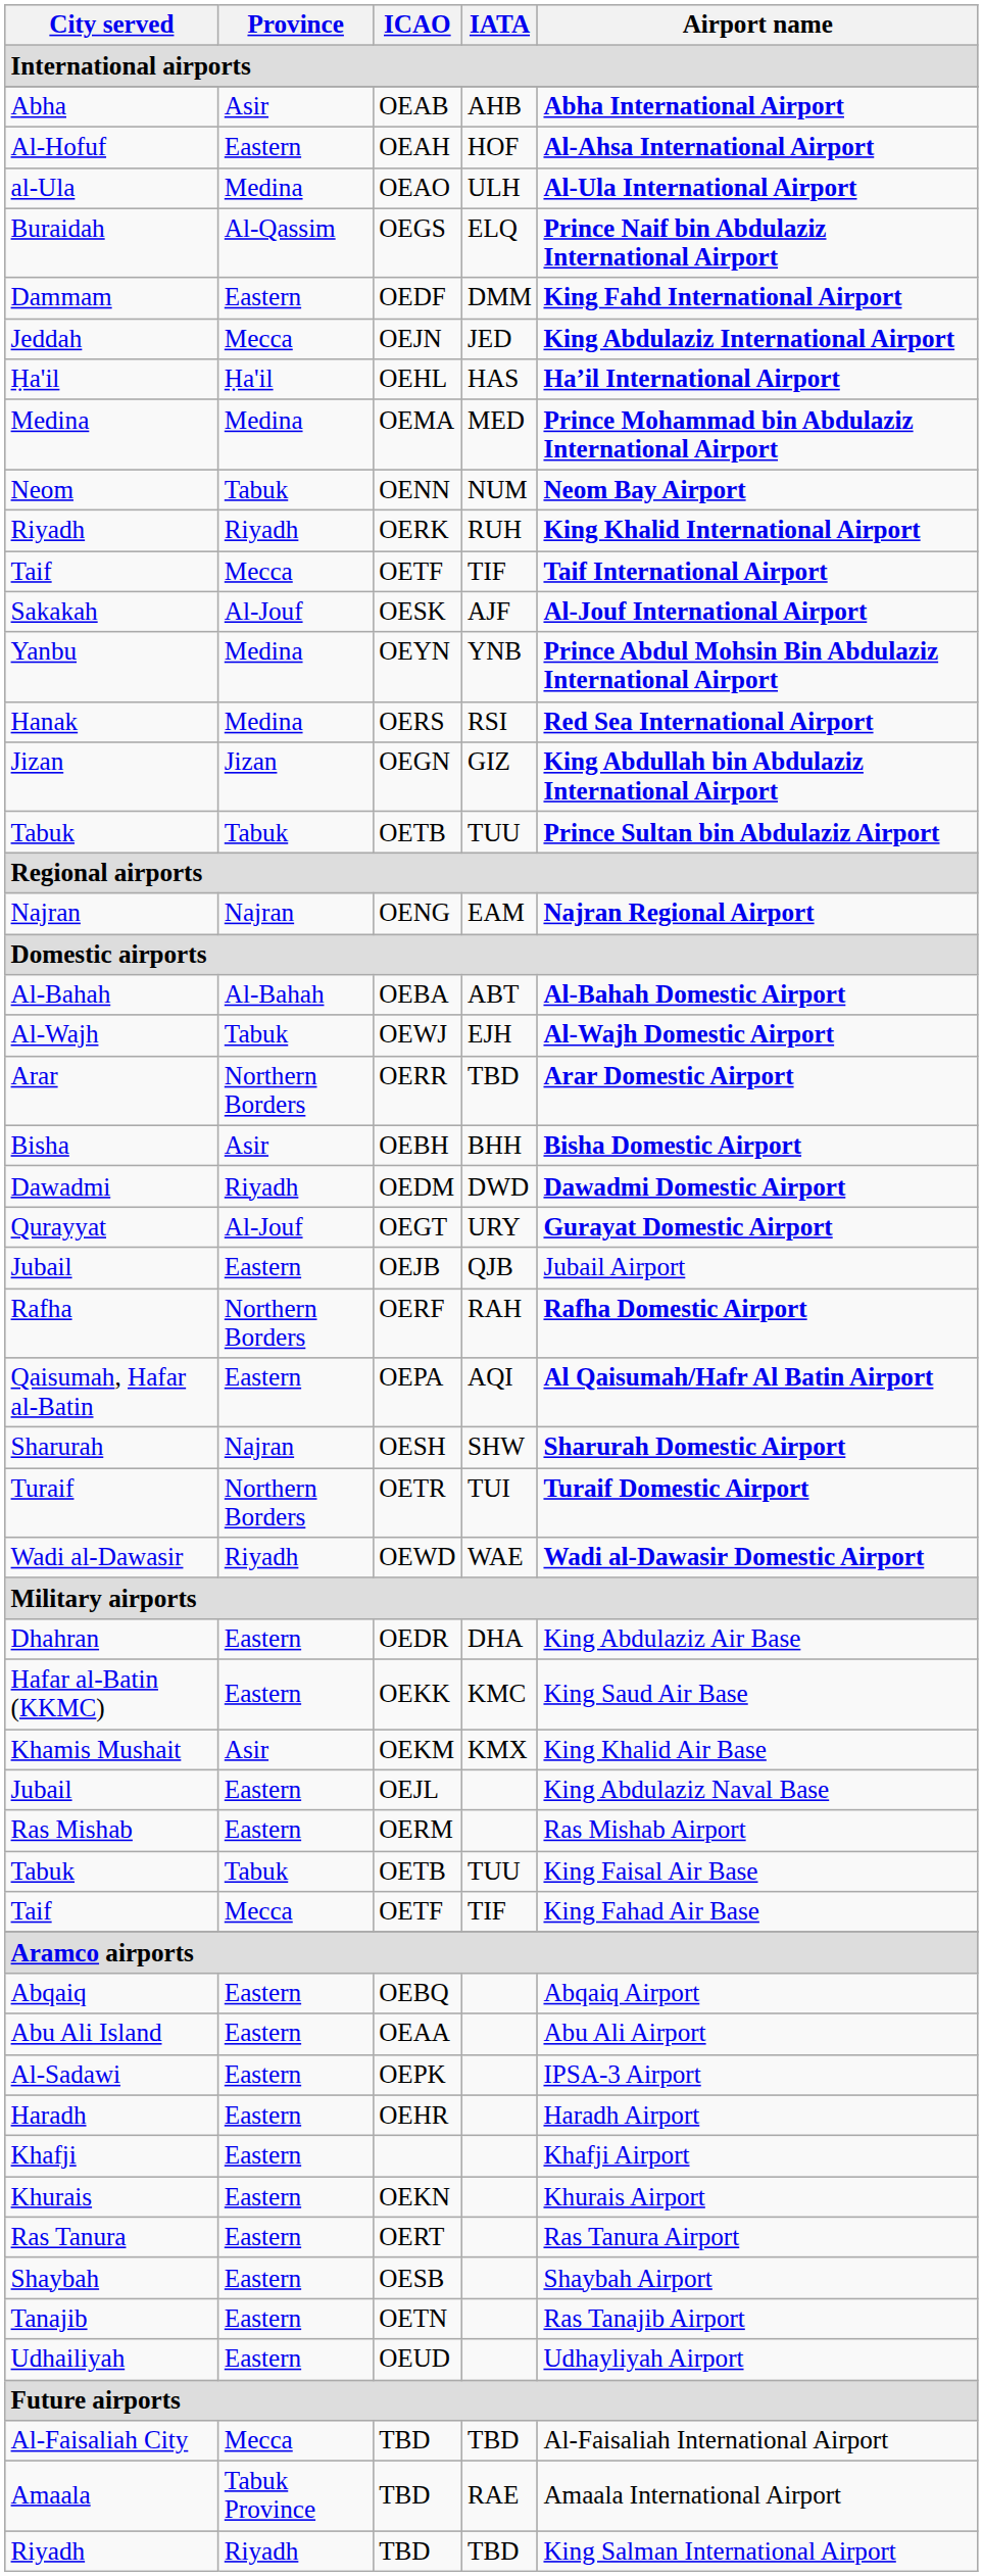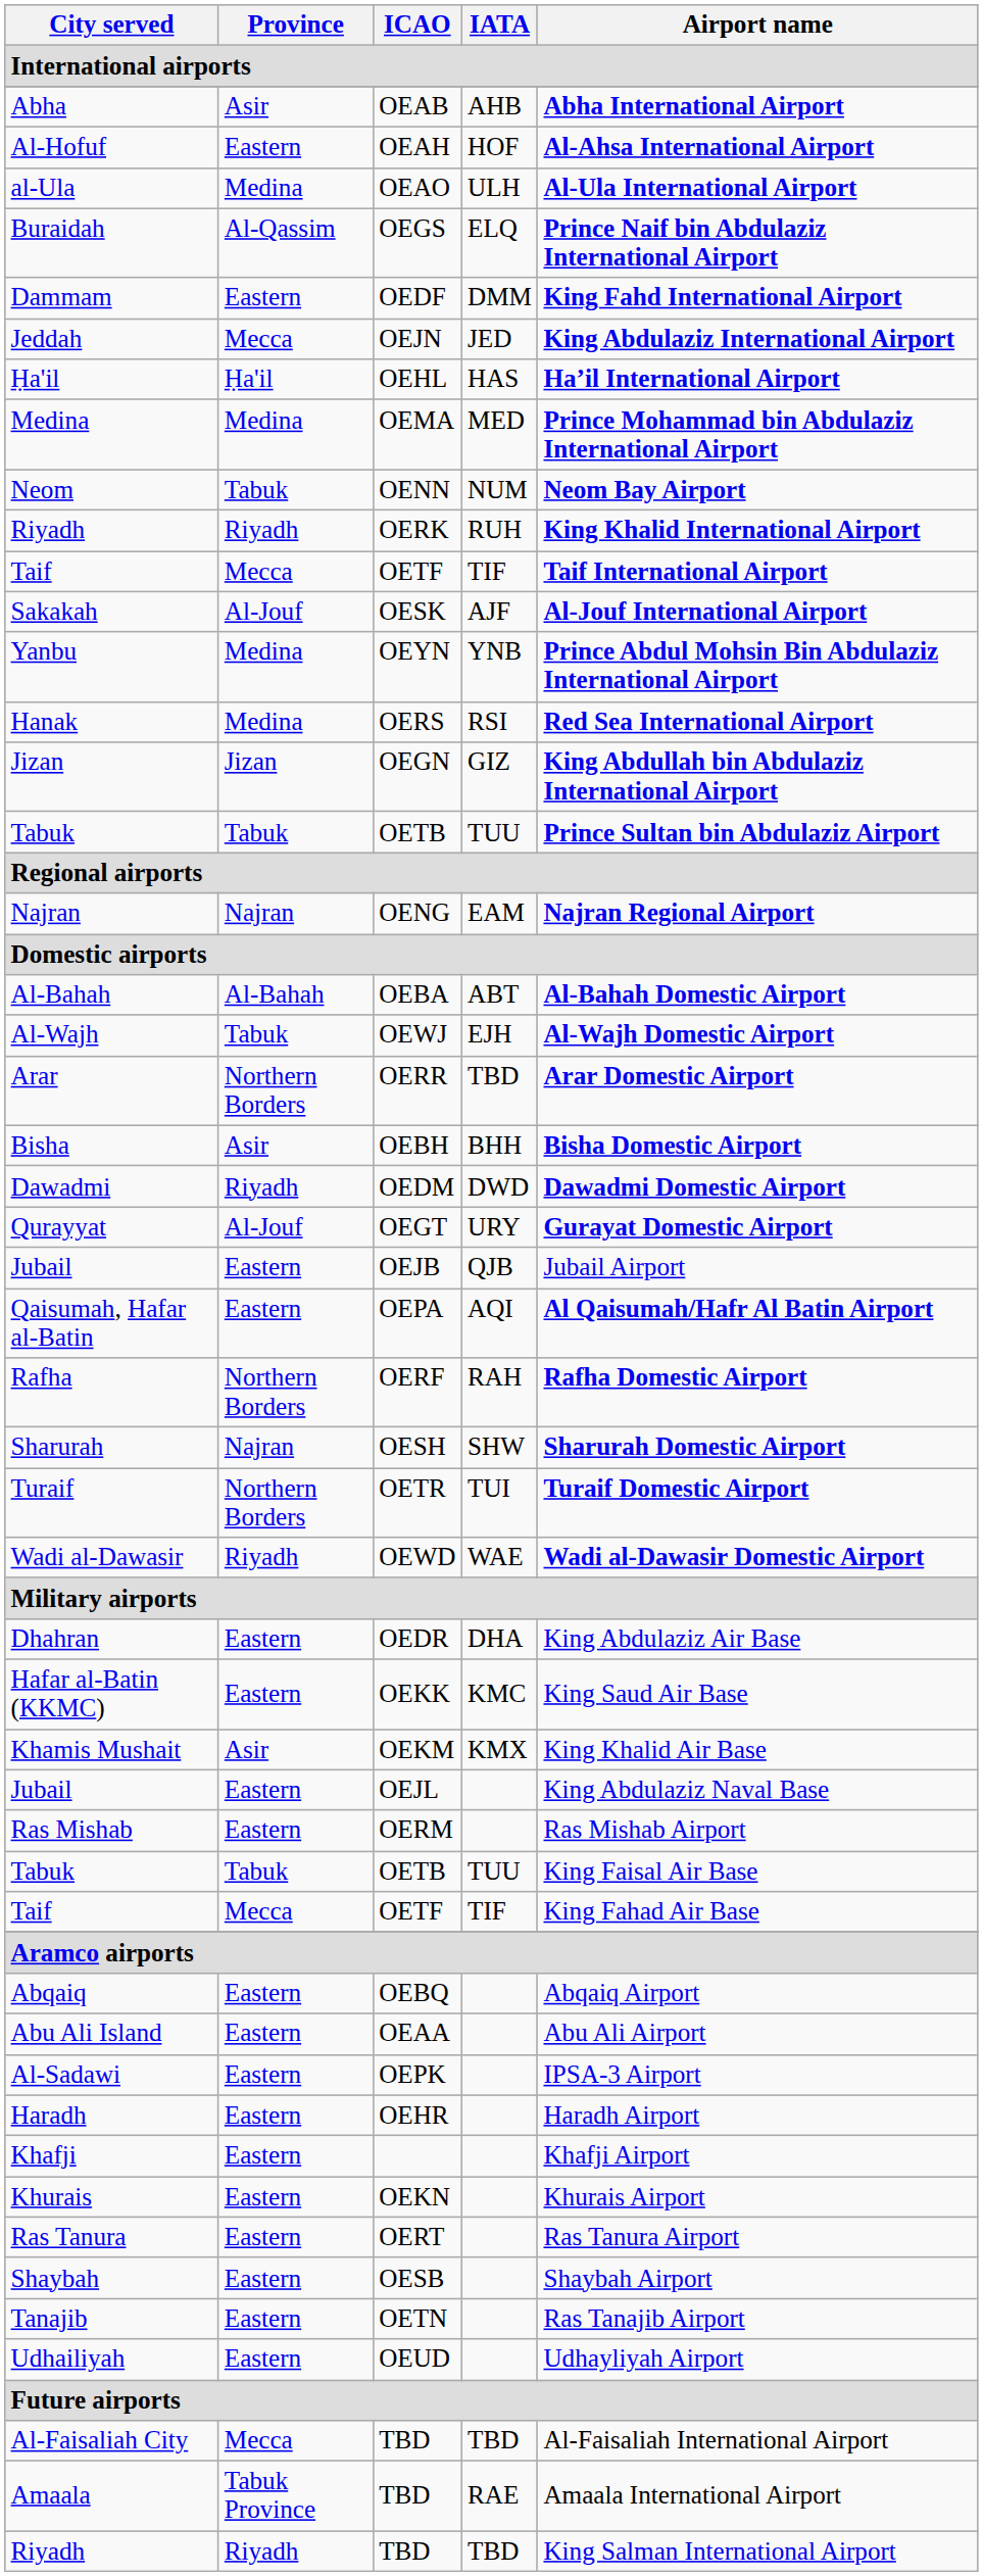 <table class="wikitable sortable">
 <tr>
 <th style="text-align:middle;"><a href='#'>City served</a></th>
 <th style="text-align:middle;"><a href='#'>Province</a></th>
 <th style="text-align:middle;"><a href='#'>ICAO</a></th>
 <th style="text-align:middle;"><a href='#'>IATA</a></th>
 <th style="text-align:middle;">Airport name</th>
 </tr>
 <tr class="sortbottom">
 <th colspan="5" style="text-align:left; background:#DDDDDD;">International airports</th>
 </tr>
 <tr>
 </tr>
 <tr valign="top">
 <td><a href='#'>Abha</a></td>
 <td><a href='#'>Asir</a></td>
 <td>OEAB</td>
 <td>AHB</td>
 <td><strong><a href='#'>Abha International Airport</a></strong></td>
 </tr>
 <tr valign="top">
 <td><a href='#'>Al-Hofuf</a></td>
 <td><a href='#'>Eastern</a></td>
 <td>OEAH</td>
 <td>HOF</td>
 <td><strong><a href='#'>Al-Ahsa International Airport</a></strong></td>
 </tr>
 <tr valign="top">
 <td><a href='#'>al-Ula</a></td>
 <td><a href='#'>Medina</a></td>
 <td>OEAO</td>
 <td>ULH</td>
 <td><strong><a href='#'>Al-Ula International Airport</a></strong></td>
 </tr>
 <tr valign="top">
 <td><a href='#'>Buraidah</a></td>
 <td><a href='#'>Al-Qassim</a></td>
 <td>OEGS</td>
 <td>ELQ</td>
 <td><strong><a href='#'>Prince Naif bin Abdulaziz International Airport</a></strong></td>
 </tr>
 <tr valign="top">
 <td><a href='#'>Dammam</a></td>
 <td><a href='#'>Eastern</a></td>
 <td>OEDF</td>
 <td>DMM</td>
 <td><strong><a href='#'>King Fahd International Airport</a></strong></td>
 </tr>
 <tr valign="top">
 <td><a href='#'>Jeddah</a></td>
 <td><a href='#'>Mecca</a></td>
 <td>OEJN</td>
 <td>JED</td>
 <td><strong><a href='#'>King Abdulaziz International Airport</a></strong></td>
 </tr>
 <tr valign="top">
 <td><a href='#'>Ḥa'il</a></td>
 <td><a href='#'>Ḥa'il</a></td>
 <td>OEHL</td>
 <td>HAS</td>
 <td><strong><a href='#'>Ha’il International Airport</a></strong></td>
 </tr>
 <tr valign="top">
 <td><a href='#'>Medina</a></td>
 <td><a href='#'>Medina</a></td>
 <td>OEMA</td>
 <td>MED</td>
 <td><strong><a href='#'>Prince Mohammad bin Abdulaziz International Airport</a></strong></td>
 </tr>
 <tr valign="top">
 <td><a href='#'>Neom</a></td>
 <td><a href='#'>Tabuk</a></td>
 <td>OENN</td>
 <td>NUM</td>
 <td><strong><a href='#'>Neom Bay Airport</a></strong></td>
 </tr>
 <tr valign="top">
 <td><a href='#'>Riyadh</a></td>
 <td><a href='#'>Riyadh</a></td>
 <td>OERK</td>
 <td>RUH</td>
 <td><strong><a href='#'>King Khalid International Airport</a></strong></td>
 </tr>
 <tr valign="top">
 <td><a href='#'>Taif</a></td>
 <td><a href='#'>Mecca</a></td>
 <td>OETF</td>
 <td>TIF</td>
 <td><strong><a href='#'>Taif International Airport</a></strong></td>
 </tr>
 <tr valign="top">
 <td><a href='#'>Sakakah</a></td>
 <td><a href='#'>Al-Jouf</a></td>
 <td>OESK</td>
 <td>AJF</td>
 <td><strong><a href='#'>Al-Jouf International Airport</a></strong></td>
 </tr>
 <tr valign="top">
 <td><a href='#'>Yanbu</a></td>
 <td><a href='#'>Medina</a></td>
 <td>OEYN</td>
 <td>YNB</td>
 <td><strong><a href='#'>Prince Abdul Mohsin Bin Abdulaziz International Airport</a></strong></td>
 </tr>
 <tr>
 <td><a href='#'>Hanak</a></td>
 <td><a href='#'>Medina</a></td>
 <td>OERS</td>
 <td>RSI</td>
 <td><strong><a href='#'>Red Sea International Airport</a></strong></td>
 </tr>
 <tr valign="top">
 <td><a href='#'>Jizan</a></td>
 <td><a href='#'>Jizan</a></td>
 <td>OEGN</td>
 <td>GIZ</td>
 <td><strong><a href='#'>King Abdullah bin Abdulaziz International Airport</a></strong></td>
 </tr>
 <tr valign="top">
 <td><a href='#'>Tabuk</a></td>
 <td><a href='#'>Tabuk</a></td>
 <td>OETB</td>
 <td>TUU</td>
 <td><strong><a href='#'>Prince Sultan bin Abdulaziz Airport</a></strong></td>
 </tr>
 <tr class="sortbottom">
 <th colspan="5" style="text-align:left; background:#DDDDDD;">Regional airports</th>
 </tr>
 <tr valign="top">
 <td><a href='#'>Najran</a></td>
 <td><a href='#'>Najran</a></td>
 <td>OENG</td>
 <td>EAM</td>
 <td><strong><a href='#'>Najran Regional Airport</a></strong></td>
 </tr>
 <tr class="sortbottom">
 <th colspan="5" style="text-align:left; background:#DDDDDD;">Domestic airports</th>
 </tr>
 <tr valign="top">
 <td><a href='#'>Al-Bahah</a></td>
 <td><a href='#'>Al-Bahah</a></td>
 <td>OEBA</td>
 <td>ABT</td>
 <td><strong><a href='#'>Al-Bahah Domestic Airport</a></strong></td>
 </tr>
 <tr valign="top">
 <td><a href='#'>Al-Wajh</a></td>
 <td><a href='#'>Tabuk</a></td>
 <td>OEWJ</td>
 <td>EJH</td>
 <td><strong><a href='#'>Al-Wajh Domestic Airport</a></strong></td>
 </tr>
 <tr valign="top">
 <td><a href='#'>Arar</a></td>
 <td><a href='#'>Northern Borders</a></td>
 <td>OERR</td>
 <td>TBD</td>
 <td><strong><a href='#'>Arar Domestic Airport</a></strong></td>
 </tr>
 <tr valign="top">
 <td><a href='#'>Bisha</a></td>
 <td><a href='#'>Asir</a></td>
 <td>OEBH</td>
 <td>BHH</td>
 <td><strong><a href='#'>Bisha Domestic Airport</a></strong></td>
 </tr>
 <tr valign="top">
 <td><a href='#'>Dawadmi</a></td>
 <td><a href='#'>Riyadh</a></td>
 <td>OEDM</td>
 <td>DWD</td>
 <td><strong><a href='#'>Dawadmi Domestic Airport</a></strong></td>
 </tr>
 <tr valign="top">
 <td><a href='#'>Qurayyat</a></td>
 <td><a href='#'>Al-Jouf</a></td>
 <td>OEGT</td>
 <td>URY</td>
 <td><strong><a href='#'>Gurayat Domestic Airport</a></strong></td>
 </tr>
 <tr valign="top">
 <td><a href='#'>Jubail</a></td>
 <td><a href='#'>Eastern</a></td>
 <td>OEJB</td>
 <td>QJB</td>
 <td><a href='#'>Jubail Airport</a></td>
 </tr>
 <tr valign="top">
+<td><a href='#'>Qaisumah</a>, <a href='#'>Hafar al-Batin</a></td>
+<td><a href='#'>Eastern</a></td>
+<td>OEPA</td>
+<td>AQI</td>
+<td><strong><a href='#'>Al Qaisumah/Hafr Al Batin Airport</a></strong></td>
+</tr>
+<tr valign="top">
 <td><a href='#'>Rafha</a></td>
 <td><a href='#'>Northern Borders</a></td>
 <td>OERF</td>
 <td>RAH</td>
 <td><strong><a href='#'>Rafha Domestic Airport</a></strong></td>
-</tr>
-<tr valign="top">
-<td><a href='#'>Qaisumah</a>, <a href='#'>Hafar al-Batin</a></td>
-<td><a href='#'>Eastern</a></td>
-<td>OEPA</td>
-<td>AQI</td>
-<td><strong><a href='#'>Al Qaisumah/Hafr Al Batin Airport</a></strong></td>
 </tr>
 <tr valign="top">
 <td><a href='#'>Sharurah</a></td>
 <td><a href='#'>Najran</a></td>
 <td>OESH</td>
 <td>SHW</td>
 <td><strong><a href='#'>Sharurah Domestic Airport</a></strong></td>
 </tr>
 <tr valign="top">
 <td><a href='#'>Turaif</a></td>
 <td><a href='#'>Northern Borders</a></td>
 <td>OETR</td>
 <td>TUI</td>
 <td><strong><a href='#'>Turaif Domestic Airport</a></strong></td>
 </tr>
 <tr valign="top">
 <td><a href='#'>Wadi al-Dawasir</a></td>
 <td><a href='#'>Riyadh</a></td>
 <td>OEWD</td>
 <td>WAE</td>
 <td><strong><a href='#'>Wadi al-Dawasir Domestic Airport</a></strong></td>
 </tr>
 <tr class="sortbottom">
 <th colspan="5" style="text-align:left; background:#DDDDDD;">Military airports</th>
 </tr>
 <tr valign="top">
 <td><a href='#'>Dhahran</a></td>
 <td><a href='#'>Eastern</a></td>
 <td>OEDR</td>
 <td>DHA</td>
 <td><a href='#'>King Abdulaziz Air Base</a></td>
 </tr>
 <tr>
 <td><a href='#'>Hafar al-Batin</a> (<a href='#'>KKMC</a>)</td>
 <td><a href='#'>Eastern</a></td>
 <td>OEKK</td>
 <td>KMC</td>
 <td><a href='#'>King Saud Air Base</a></td>
 </tr>
 <tr valign="top">
 <td><a href='#'>Khamis Mushait</a></td>
 <td><a href='#'>Asir</a></td>
 <td>OEKM</td>
 <td>KMX</td>
 <td><a href='#'>King Khalid Air Base</a></td>
 </tr>
 <tr valign="top">
 <td><a href='#'>Jubail</a></td>
 <td><a href='#'>Eastern</a></td>
 <td>OEJL</td>
 <td></td>
 <td><a href='#'>King Abdulaziz Naval Base</a></td>
 </tr>
 <tr valign="top">
 <td><a href='#'>Ras Mishab</a></td>
 <td><a href='#'>Eastern</a></td>
 <td>OERM</td>
 <td></td>
 <td><a href='#'>Ras Mishab Airport</a></td>
 </tr>
 <tr>
 <td><a href='#'>Tabuk</a></td>
 <td><a href='#'>Tabuk</a></td>
 <td>OETB</td>
 <td>TUU</td>
 <td><a href='#'>King Faisal Air Base</a></td>
 </tr>
 <tr>
 <td><a href='#'>Taif</a></td>
 <td><a href='#'>Mecca</a></td>
 <td>OETF</td>
 <td>TIF</td>
 <td><a href='#'>King Fahad Air Base</a></td>
 </tr>
 <tr>
 </tr>
 <tr class="sortbottom">
 <th colspan="5" style="text-align:left; background:#DDDDDD;"><a href='#'>Aramco</a> airports</th>
 </tr>
 <tr valign="top">
 <td><a href='#'>Abqaiq</a></td>
 <td><a href='#'>Eastern</a></td>
 <td>OEBQ</td>
 <td></td>
 <td><a href='#'>Abqaiq Airport</a></td>
 </tr>
 <tr valign="top">
 <td><a href='#'>Abu Ali Island</a></td>
 <td><a href='#'>Eastern</a></td>
 <td>OEAA</td>
 <td></td>
 <td><a href='#'>Abu Ali Airport</a></td>
 </tr>
 <tr valign="top">
 <td><a href='#'>Al-Sadawi</a></td>
 <td><a href='#'>Eastern</a></td>
 <td>OEPK</td>
 <td></td>
 <td><a href='#'>IPSA-3 Airport</a></td>
 </tr>
 <tr valign="top">
 <td><a href='#'>Haradh</a></td>
 <td><a href='#'>Eastern</a></td>
 <td>OEHR</td>
 <td></td>
 <td><a href='#'>Haradh Airport</a></td>
 </tr>
 <tr valign="top">
 <td><a href='#'>Khafji</a></td>
 <td><a href='#'>Eastern</a></td>
 <td></td>
 <td></td>
 <td><a href='#'>Khafji Airport</a></td>
 </tr>
 <tr valign="top">
 <td><a href='#'>Khurais</a></td>
 <td><a href='#'>Eastern</a></td>
 <td>OEKN</td>
 <td></td>
 <td><a href='#'>Khurais Airport</a></td>
 </tr>
 <tr valign="top">
 <td><a href='#'>Ras Tanura</a></td>
 <td><a href='#'>Eastern</a></td>
 <td>OERT</td>
 <td></td>
 <td><a href='#'>Ras Tanura Airport</a></td>
 </tr>
 <tr valign="top">
 <td><a href='#'>Shaybah</a></td>
 <td><a href='#'>Eastern</a></td>
 <td>OESB</td>
 <td></td>
 <td><a href='#'>Shaybah Airport</a></td>
 </tr>
 <tr valign="top">
 <td><a href='#'>Tanajib</a></td>
 <td><a href='#'>Eastern</a></td>
 <td>OETN</td>
 <td></td>
 <td><a href='#'>Ras Tanajib Airport</a></td>
 </tr>
 <tr valign="top">
 <td><a href='#'>Udhailiyah</a></td>
 <td><a href='#'>Eastern</a></td>
 <td>OEUD</td>
 <td></td>
 <td><a href='#'>Udhayliyah Airport</a></td>
 </tr>
 <tr class="sortbottom">
 <th colspan="5" style="text-align:left; background:#DDDDDD;">Future airports</th>
 </tr>
 <tr valign="top">
 <td><a href='#'>Al-Faisaliah City</a></td>
 <td><a href='#'>Mecca</a></td>
 <td>TBD</td>
 <td>TBD</td>
 <td>Al-Faisaliah International Airport</td>
 </tr>
 <tr>
 <td><a href='#'>Amaala</a></td>
 <td><a href='#'>Tabuk Province</a></td>
 <td>TBD</td>
 <td>RAE</td>
 <td>Amaala International Airport</td>
 </tr>
 <tr>
 <td><a href='#'>Riyadh</a></td>
 <td><a href='#'>Riyadh</a></td>
 <td>TBD</td>
 <td>TBD</td>
 <td><a href='#'>King Salman International Airport</a></td>
 </tr>
 </table>
